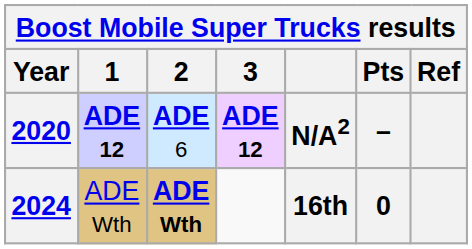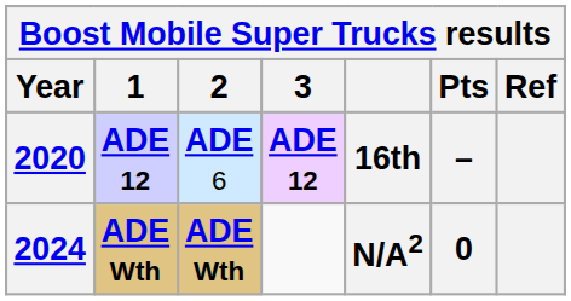 <table class="wikitable" style="text-align:center; font-size:80%">
 <tr>
 <th colspan=45><a href='#'>Boost Mobile Super Trucks</a> results</th>
 </tr>
 <tr>
 <th>Year</th>
 <th>1</th>
 <th>2</th>
 <th>3</th>
 <th></th>
 <th>Pts</th>
 <th>Ref</th>
 </tr>
 <tr>
 <th><a href='#'>2020</a></th>
 <td style="background:#CFCFFF;"><strong><a href='#'>ADE</a><br><small>12</small></strong></td>
 <td style="background:#CFEAFF;"><strong><a href='#'>ADE</a></strong><br><small>6</small></td>
 <td style="background:#EFCFFF;"><strong><a href='#'>ADE</a><br><small>12</small></strong></td>
-<th>N/A<sup>2</sup></th>
+<th>16th</th>
 <th>–</th>
 <th></th>
 </tr>
 <tr>
 <th><a href='#'>2024</a></th>
-<td style="background:#DFC484;"><a href='#'>ADE</a><br><small>Wth</small></td>
+<td style="background:#DFC484;"><strong><a href='#'>ADE</a><br><small>Wth</small></strong></td>
 <td style="background:#DFC484;"><strong><a href='#'>ADE</a><br><small>Wth</small></strong></td>
 <td></td>
-<th>16th</th>
+<th>N/A<sup>2</sup></th>
 <th>0</th>
 <th></th>
 </tr>
 </table>
